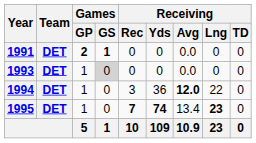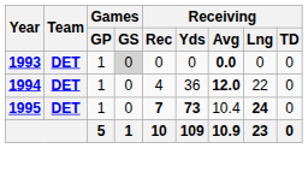 <table class="wikitable" style="text-align:center">
 <tr>
 <th rowspan="2">Year</th>
 <th rowspan="2">Team</th>
 <th colspan="2">Games</th>
 <th colspan="5">Receiving</th>
 </tr>
 <tr>
 <th>GP</th>
 <th>GS</th>
 <th>Rec</th>
 <th>Yds</th>
 <th>Avg</th>
 <th>Lng</th>
 <th>TD</th>
 </tr>
 <tr>
-<th><a href='#'>1991</a></th>
-<th><a href='#'>DET</a></th>
-<td><strong>2</strong></td>
-<td><strong>1</strong></td>
-<td>0</td>
-<td>0</td>
-<td>0.0</td>
-<td>0</td>
-<td>0</td>
-</tr>
-<tr>
 <th><a href='#'>1993</a></th>
 <th><a href='#'>DET</a></th>
 <td>1</td>
 <td style="background: lightgrey;">0</td>
 <td>0</td>
 <td>0</td>
-<td>0.0</td>
+<td><strong>0.0</strong></td>
 <td>0</td>
 <td>0</td>
 </tr>
 <tr>
 <th><a href='#'>1994</a></th>
 <th><a href='#'>DET</a></th>
 <td>1</td>
 <td>0</td>
-<td>3</td>
+<td>4</td>
 <td>36</td>
 <td><strong>12.0</strong></td>
 <td>22</td>
 <td>0</td>
 </tr>
 <tr>
 <th><a href='#'>1995</a></th>
 <th><a href='#'>DET</a></th>
 <td>1</td>
 <td>0</td>
 <td><strong>7</strong></td>
-<td><strong>74</strong></td>
-<td>13.4</td>
-<td><strong>23</strong></td>
+<td><strong>73</strong></td>
+<td>10.4</td>
+<td><strong>24</strong></td>
 <td>0</td>
 </tr>
 <tr>
 <th colspan="2"></th>
 <th>5</th>
 <th>1</th>
 <th>10</th>
 <th>109</th>
 <th>10.9</th>
 <th>23</th>
 <th>0</th>
 </tr>
 </table>
